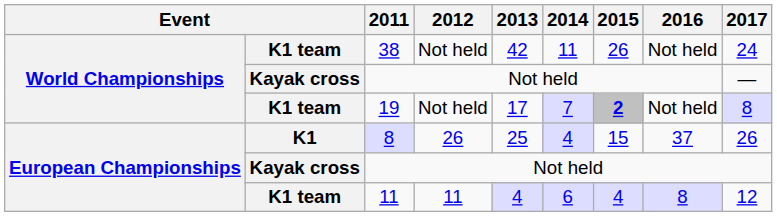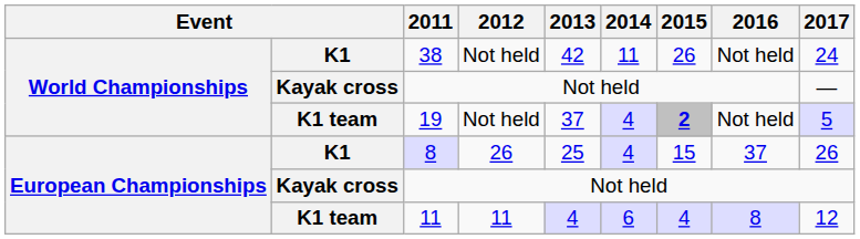 <table class="wikitable plainrowheaders" style=font-size:90%>
 <tr>
 <th scope="col" colspan=2>Event</th>
 <th scope="col">2011</th>
 <th scope="col">2012</th>
 <th scope="col">2013</th>
 <th scope="col">2014</th>
 <th scope="col">2015</th>
 <th scope="col">2016</th>
 <th scope="col">2017</th>
 </tr>
 <tr style="text-align:center;">
 <th scope="row" rowspan=3><a href='#'>World Championships</a></th>
-<th scope="row">K1 team</th>
+<th scope="row">K1</th>
 <td><a href='#'>38</a></td>
 <td>Not held</td>
 <td><a href='#'>42</a></td>
 <td><a href='#'>11</a></td>
 <td><a href='#'>26</a></td>
 <td>Not held</td>
 <td><a href='#'>24</a></td>
 </tr>
 <tr style="text-align:center;">
 <th scope="row">Kayak cross</th>
 <td colspan=6>Not held</td>
 <td>—</td>
 </tr>
 <tr style="text-align:center;">
 <th scope="row">K1 team</th>
 <td><a href='#'>19</a></td>
 <td>Not held</td>
-<td><a href='#'>17</a></td>
-<td style="background:#ddf;"><a href='#'>7</a></td>
+<td><a href='#'>37</a></td>
+<td style="background:#ddf;"><a href='#'>4</a></td>
 <td style="background:silver;"><a href='#'><strong>2</strong></a></td>
 <td>Not held</td>
-<td style="background:#ddf;"><a href='#'>8</a></td>
+<td style="background:#ddf;"><a href='#'>5</a></td>
 </tr>
 <tr style="text-align:center;">
 <th scope="row" rowspan=3><a href='#'>European Championships</a></th>
 <th scope="row">K1</th>
 <td style="background:#ddf;"><a href='#'>8</a></td>
 <td><a href='#'>26</a></td>
 <td><a href='#'>25</a></td>
 <td style="background:#ddf;"><a href='#'>4</a></td>
 <td><a href='#'>15</a></td>
 <td><a href='#'>37</a></td>
 <td><a href='#'>26</a></td>
 </tr>
 <tr style="text-align:center;">
 <th scope="row">Kayak cross</th>
 <td colspan=7>Not held</td>
 </tr>
 <tr style="text-align:center;">
 <th scope="row">K1 team</th>
 <td><a href='#'>11</a></td>
 <td><a href='#'>11</a></td>
 <td style="background:#ddf;"><a href='#'>4</a></td>
 <td style="background:#ddf;"><a href='#'>6</a></td>
 <td style="background:#ddf;"><a href='#'>4</a></td>
 <td style="background:#ddf;"><a href='#'>8</a></td>
 <td><a href='#'>12</a></td>
 </tr>
 </table>
